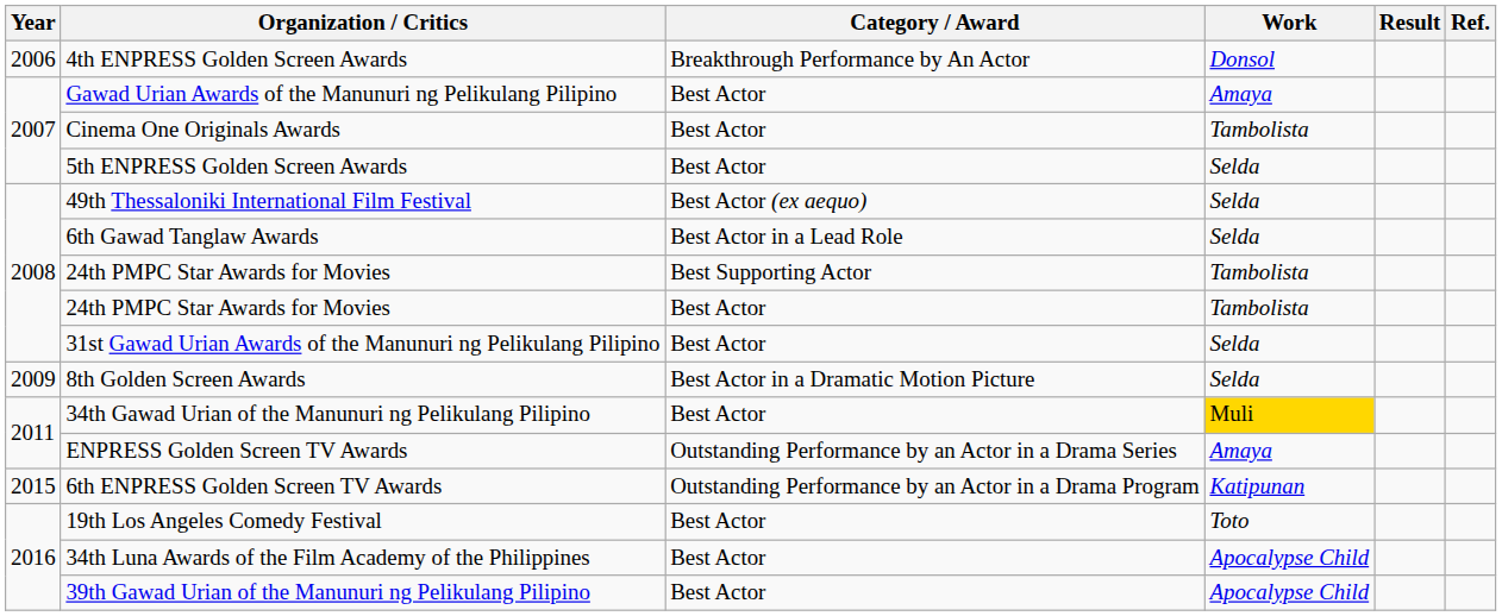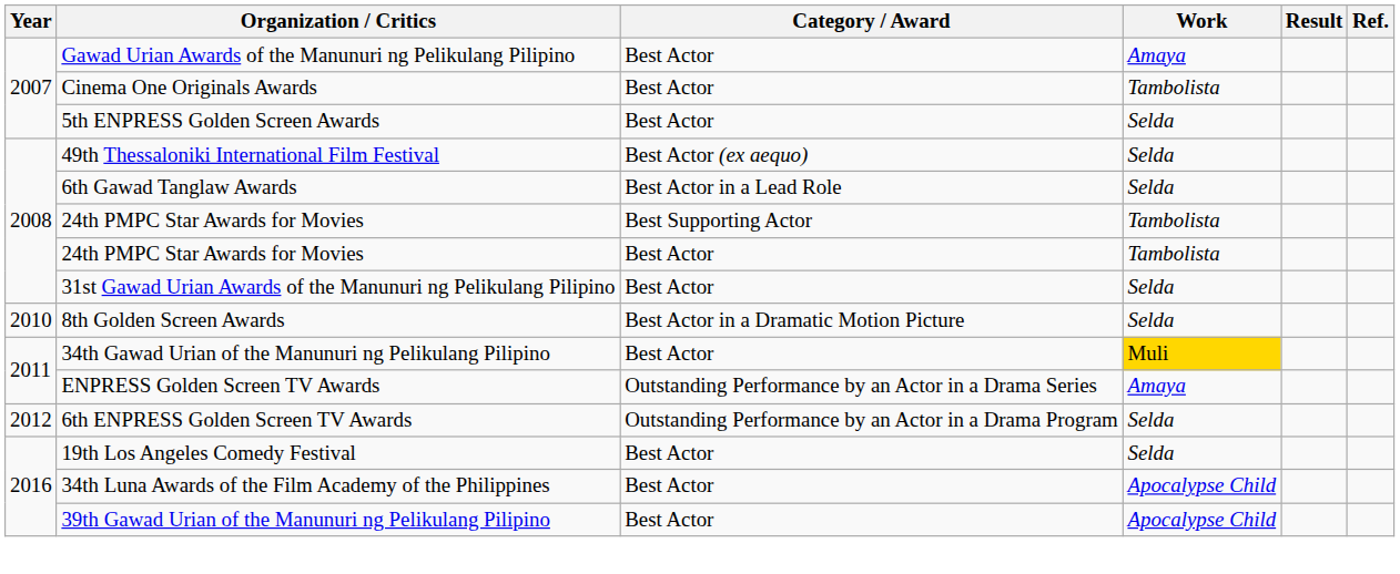 <table class="wikitable">
 <tr>
 <th>Year</th>
 <th>Organization / Critics</th>
 <th>Category / Award</th>
 <th>Work</th>
 <th>Result</th>
 <th>Ref.</th>
-</tr>
-<tr>
-<td>2006</td>
-<td>4th ENPRESS Golden Screen Awards</td>
-<td>Breakthrough Performance by An Actor</td>
-<td><em><a href='#'>Donsol</a></em></td>
-<td></td>
-<td></td>
 </tr>
 <tr>
 <td rowspan="3">2007</td>
 <td><a href='#'>Gawad Urian Awards</a> of the Manunuri ng Pelikulang Pilipino</td>
 <td>Best Actor</td>
 <td><em><a href='#'>Amaya</a></em></td>
 <td></td>
 <td></td>
 </tr>
 <tr>
 <td>Cinema One Originals Awards</td>
 <td>Best Actor</td>
 <td><em>Tambolista</em></td>
 <td></td>
 <td></td>
 </tr>
 <tr>
 <td>5th ENPRESS Golden Screen Awards</td>
 <td>Best Actor</td>
 <td><em>Selda</em></td>
 <td></td>
 <td></td>
 </tr>
 <tr>
 <td rowspan="5">2008</td>
 <td>49th <a href='#'>Thessaloniki International Film Festival</a></td>
 <td>Best Actor <em>(ex aequo)</em></td>
 <td><em>Selda</em></td>
 <td></td>
 <td></td>
 </tr>
 <tr>
 <td>6th Gawad Tanglaw Awards</td>
 <td>Best Actor in a Lead Role</td>
 <td><em>Selda</em></td>
 <td></td>
 <td></td>
 </tr>
 <tr>
 <td>24th PMPC Star Awards for Movies</td>
 <td>Best Supporting Actor</td>
 <td><em>Tambolista</em></td>
 <td></td>
 <td></td>
 </tr>
 <tr>
 <td>24th PMPC Star Awards for Movies</td>
 <td>Best Actor</td>
 <td><em>Tambolista</em></td>
 <td></td>
 <td></td>
 </tr>
 <tr>
 <td>31st <a href='#'>Gawad Urian Awards</a> of the Manunuri ng Pelikulang Pilipino</td>
 <td>Best Actor</td>
 <td><em>Selda</em></td>
 <td></td>
 <td></td>
 </tr>
 <tr>
-<td>2009</td>
+<td>2010</td>
 <td>8th Golden Screen Awards</td>
 <td>Best Actor in a Dramatic Motion Picture</td>
 <td><em>Selda</em></td>
 <td></td>
 <td></td>
 </tr>
 <tr>
 <td rowspan="2">2011</td>
 <td>34th Gawad Urian of the Manunuri ng Pelikulang Pilipino</td>
 <td>Best Actor</td>
 <td style="background: gold;">Muli</td>
 <td></td>
 <td></td>
 </tr>
 <tr>
 <td>ENPRESS Golden Screen TV Awards</td>
 <td>Outstanding Performance by an Actor in a Drama Series</td>
 <td><em><a href='#'>Amaya</a></em></td>
 <td></td>
 <td></td>
 </tr>
 <tr>
-<td>2015</td>
+<td>2012</td>
 <td>6th ENPRESS Golden Screen TV Awards</td>
 <td>Outstanding Performance by an Actor in a Drama Program</td>
-<td><em><a href='#'>Katipunan</a></em></td>
+<td><em>Selda</em></td>
 <td></td>
 <td></td>
 </tr>
 <tr>
 <td rowspan="3">2016</td>
 <td>19th Los Angeles Comedy Festival</td>
 <td>Best Actor</td>
-<td><em>Toto</em></td>
+<td><em>Selda</em></td>
 <td></td>
 <td></td>
 </tr>
 <tr>
 <td>34th Luna Awards of the Film Academy of the Philippines</td>
 <td>Best Actor</td>
 <td><em><a href='#'>Apocalypse Child</a></em></td>
 <td></td>
 <td></td>
 </tr>
 <tr>
 <td><a href='#'>39th Gawad Urian of the Manunuri ng Pelikulang Pilipino</a></td>
 <td>Best Actor</td>
 <td><em><a href='#'>Apocalypse Child</a></em></td>
 <td></td>
 <td></td>
 </tr>
 </table>
